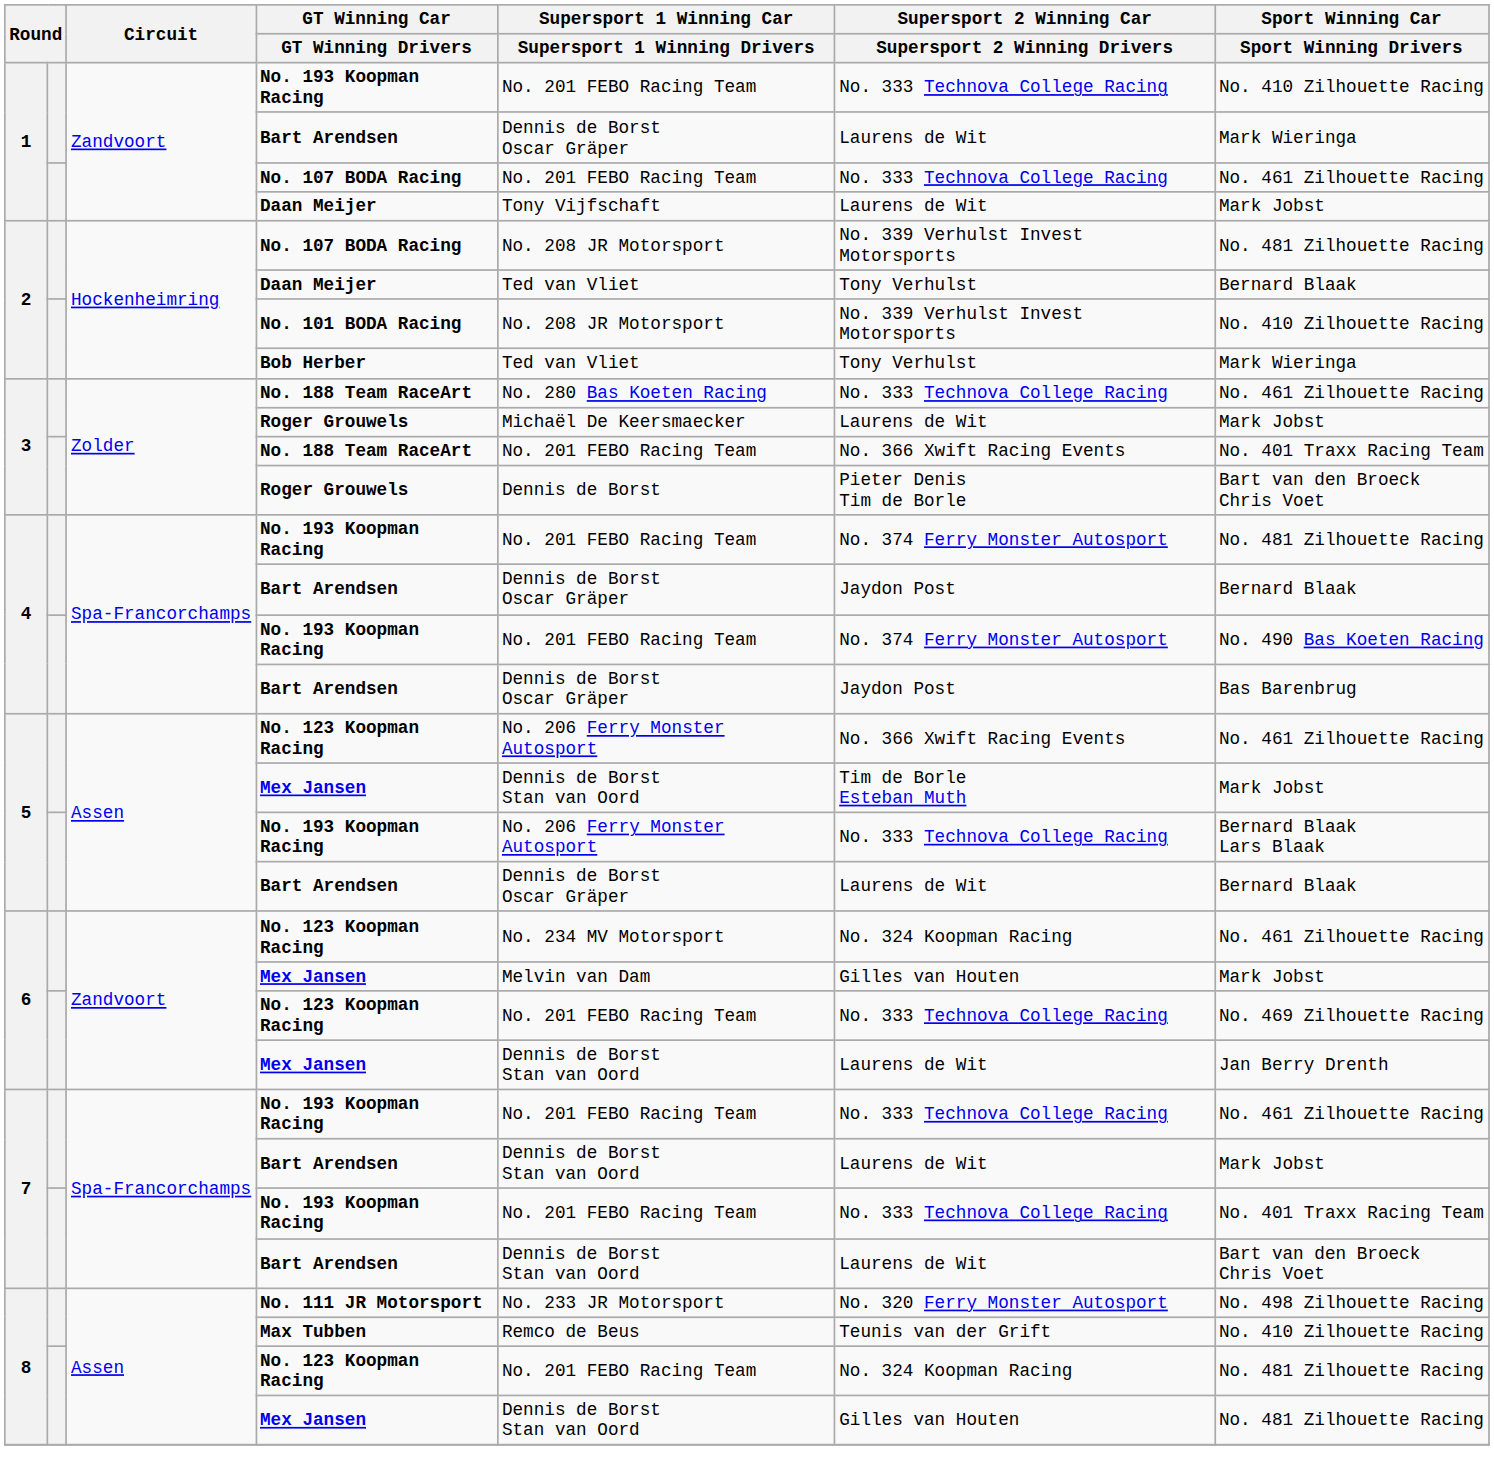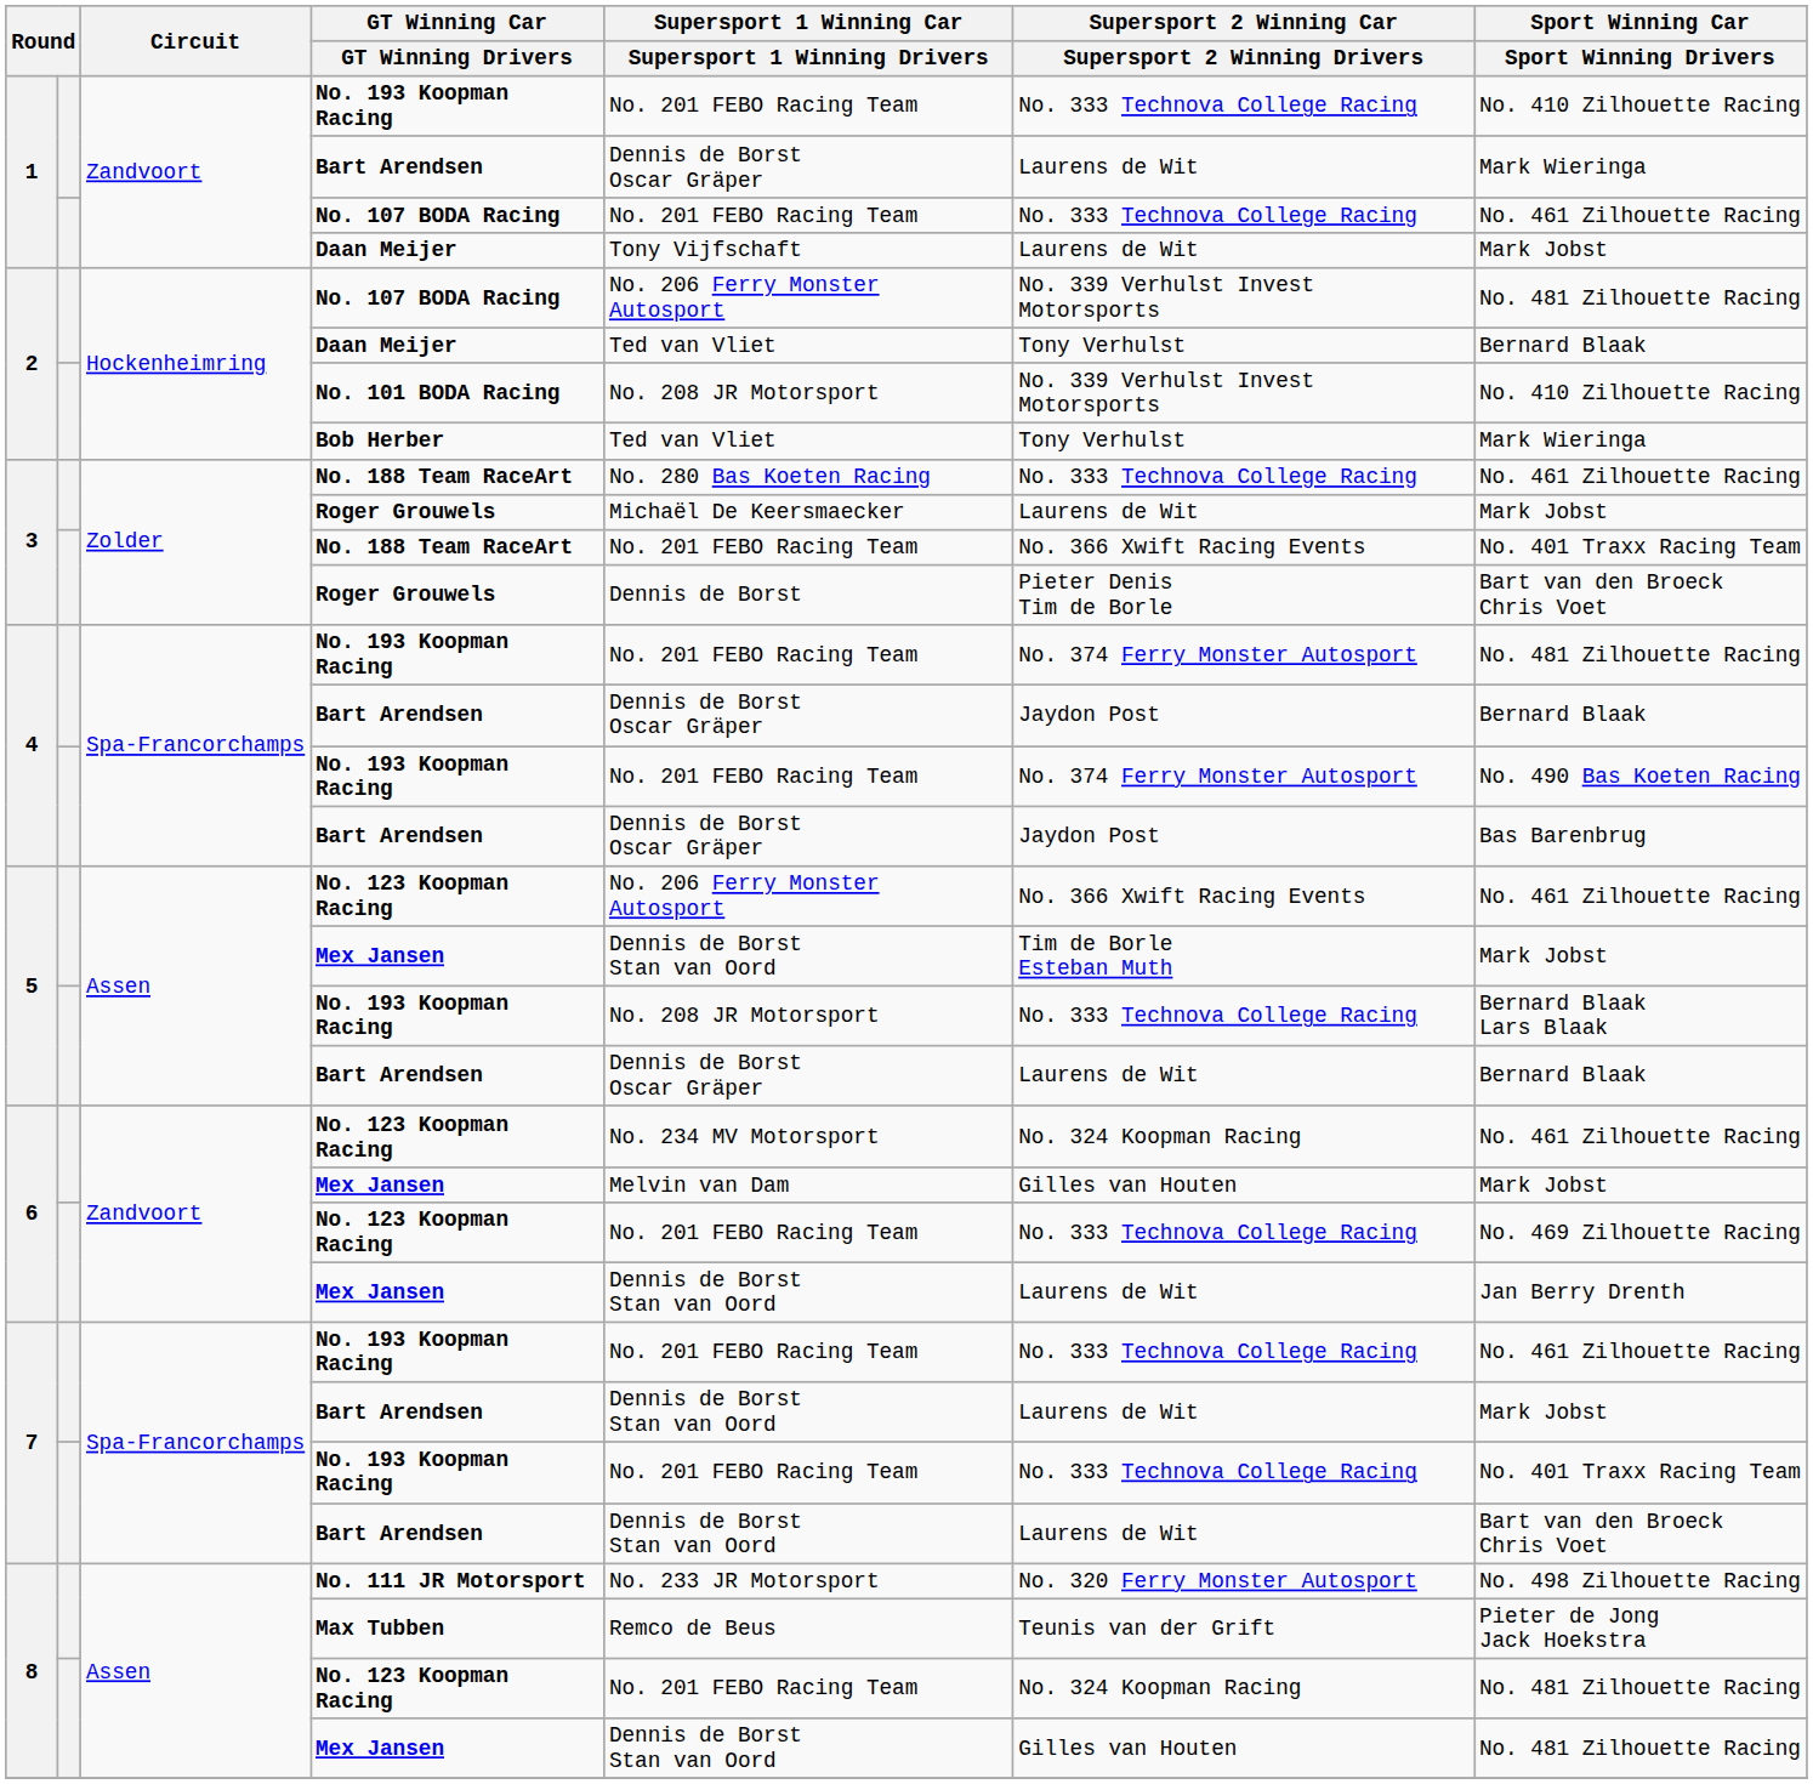 <table class="wikitable" style="font-size: 80%;">
 <tr>
 <th rowspan=2 colspan=2>Round</th>
 <th rowspan=2>Circuit</th>
 <th>GT Winning Car</th>
 <th>Supersport 1 Winning Car</th>
 <th>Supersport 2 Winning Car</th>
 <th>Sport Winning Car</th>
 </tr>
 <tr>
 <th>GT Winning Drivers</th>
 <th>Supersport 1 Winning Drivers</th>
 <th>Supersport 2 Winning Drivers</th>
 <th>Sport Winning Drivers</th>
 </tr>
 <tr>
 <th rowspan=4>1</th>
 <th rowspan=2></th>
 <td rowspan=4> <a href='#'>Zandvoort</a></td>
 <td><strong> No. 193 Koopman Racing</strong></td>
 <td> No. 201 FEBO Racing Team</td>
 <td> No. 333 <a href='#'>Technova College Racing</a></td>
 <td> No. 410 Zilhouette Racing</td>
 </tr>
 <tr>
 <td><strong> Bart Arendsen</strong></td>
 <td> Dennis de Borst<br> Oscar Gräper</td>
 <td> Laurens de Wit</td>
 <td> Mark Wieringa</td>
 </tr>
 <tr>
 <th rowspan=2></th>
 <td><strong> No. 107 BODA Racing</strong></td>
 <td> No. 201 FEBO Racing Team</td>
 <td> No. 333 <a href='#'>Technova College Racing</a></td>
 <td> No. 461 Zilhouette Racing</td>
 </tr>
 <tr>
 <td><strong> Daan Meijer</strong></td>
 <td> Tony Vijfschaft</td>
 <td> Laurens de Wit</td>
 <td> Mark Jobst</td>
 </tr>
 <tr>
 <th rowspan=4>2</th>
 <th rowspan=2></th>
 <td rowspan=4> <a href='#'>Hockenheimring</a></td>
 <td><strong> No. 107 BODA Racing</strong></td>
-<td> No. 208 JR Motorsport</td>
+<td> No. 206 <a href='#'>Ferry Monster Autosport</a></td>
 <td> No. 339 Verhulst Invest Motorsports</td>
 <td> No. 481 Zilhouette Racing</td>
 </tr>
 <tr>
 <td><strong> Daan Meijer</strong></td>
 <td> Ted van Vliet</td>
 <td> Tony Verhulst</td>
 <td> Bernard Blaak</td>
 </tr>
 <tr>
 <th rowspan=2></th>
 <td><strong> No. 101 BODA Racing</strong></td>
 <td> No. 208 JR Motorsport</td>
 <td> No. 339 Verhulst Invest Motorsports</td>
 <td> No. 410 Zilhouette Racing</td>
 </tr>
 <tr>
 <td><strong> Bob Herber</strong></td>
 <td> Ted van Vliet</td>
 <td> Tony Verhulst</td>
 <td> Mark Wieringa</td>
 </tr>
 <tr>
 <th rowspan=4>3</th>
 <th rowspan=2></th>
 <td rowspan=4> <a href='#'>Zolder</a></td>
 <td><strong> No. 188 Team RaceArt</strong></td>
 <td> No. 280 <a href='#'>Bas Koeten Racing</a></td>
 <td> No. 333 <a href='#'>Technova College Racing</a></td>
 <td> No. 461 Zilhouette Racing</td>
 </tr>
 <tr>
 <td><strong> Roger Grouwels</strong></td>
 <td> Michaël De Keersmaecker</td>
 <td> Laurens de Wit</td>
 <td> Mark Jobst</td>
 </tr>
 <tr>
 <th rowspan=2></th>
 <td><strong> No. 188 Team RaceArt</strong></td>
 <td> No. 201 FEBO Racing Team</td>
 <td> No. 366 Xwift Racing Events</td>
 <td> No. 401 Traxx Racing Team</td>
 </tr>
 <tr>
 <td><strong> Roger Grouwels</strong></td>
 <td> Dennis de Borst</td>
 <td> Pieter Denis<br> Tim de Borle</td>
 <td> Bart van den Broeck<br> Chris Voet</td>
 </tr>
 <tr>
 <th rowspan=4>4</th>
 <th rowspan=2></th>
 <td rowspan=4> <a href='#'>Spa-Francorchamps</a></td>
 <td><strong> No. 193 Koopman Racing</strong></td>
 <td> No. 201 FEBO Racing Team</td>
 <td> No. 374 <a href='#'>Ferry Monster Autosport</a></td>
 <td> No. 481 Zilhouette Racing</td>
 </tr>
 <tr>
 <td><strong> Bart Arendsen</strong></td>
 <td> Dennis de Borst<br> Oscar Gräper</td>
 <td> Jaydon Post</td>
 <td> Bernard Blaak</td>
 </tr>
 <tr>
 <th rowspan=2></th>
 <td><strong> No. 193 Koopman Racing</strong></td>
 <td> No. 201 FEBO Racing Team</td>
 <td> No. 374 <a href='#'>Ferry Monster Autosport</a></td>
 <td> No. 490 <a href='#'>Bas Koeten Racing</a></td>
 </tr>
 <tr>
 <td><strong> Bart Arendsen</strong></td>
 <td> Dennis de Borst<br> Oscar Gräper</td>
 <td> Jaydon Post</td>
 <td> Bas Barenbrug</td>
 </tr>
 <tr>
 <th rowspan=4>5</th>
 <th rowspan=2></th>
 <td rowspan=4> <a href='#'>Assen</a></td>
 <td><strong> No. 123 Koopman Racing</strong></td>
 <td> No. 206 <a href='#'>Ferry Monster Autosport</a></td>
 <td> No. 366 Xwift Racing Events</td>
 <td> No. 461 Zilhouette Racing</td>
 </tr>
 <tr>
 <td><strong> <a href='#'>Mex Jansen</a></strong></td>
 <td> Dennis de Borst<br> Stan van Oord</td>
 <td> Tim de Borle<br> <a href='#'>Esteban Muth</a></td>
 <td> Mark Jobst</td>
 </tr>
 <tr>
 <th rowspan=2></th>
 <td><strong> No. 193 Koopman Racing</strong></td>
-<td> No. 206 <a href='#'>Ferry Monster Autosport</a></td>
+<td> No. 208 JR Motorsport</td>
 <td> No. 333 <a href='#'>Technova College Racing</a></td>
 <td> Bernard Blaak<br> Lars Blaak</td>
 </tr>
 <tr>
 <td><strong> Bart Arendsen</strong></td>
 <td> Dennis de Borst<br> Oscar Gräper</td>
 <td> Laurens de Wit</td>
 <td> Bernard Blaak</td>
 </tr>
 <tr>
 <th rowspan=4>6</th>
 <th rowspan=2></th>
 <td rowspan=4> <a href='#'>Zandvoort</a></td>
 <td><strong> No. 123 Koopman Racing</strong></td>
 <td> No. 234 MV Motorsport</td>
 <td> No. 324 Koopman Racing</td>
 <td> No. 461 Zilhouette Racing</td>
 </tr>
 <tr>
 <td><strong> <a href='#'>Mex Jansen</a></strong></td>
 <td> Melvin van Dam</td>
 <td> Gilles van Houten</td>
 <td> Mark Jobst</td>
 </tr>
 <tr>
 <th rowspan=2></th>
 <td><strong> No. 123 Koopman Racing</strong></td>
 <td> No. 201 FEBO Racing Team</td>
 <td> No. 333 <a href='#'>Technova College Racing</a></td>
 <td> No. 469 Zilhouette Racing</td>
 </tr>
 <tr>
 <td><strong> <a href='#'>Mex Jansen</a></strong></td>
 <td> Dennis de Borst<br> Stan van Oord</td>
 <td> Laurens de Wit</td>
 <td> Jan Berry Drenth</td>
 </tr>
 <tr>
 <th rowspan=4>7</th>
 <th rowspan=2></th>
 <td rowspan=4> <a href='#'>Spa-Francorchamps</a></td>
 <td><strong> No. 193 Koopman Racing</strong></td>
 <td> No. 201 FEBO Racing Team</td>
 <td> No. 333 <a href='#'>Technova College Racing</a></td>
 <td> No. 461 Zilhouette Racing</td>
 </tr>
 <tr>
 <td><strong> Bart Arendsen</strong></td>
 <td> Dennis de Borst<br> Stan van Oord</td>
 <td> Laurens de Wit</td>
 <td> Mark Jobst</td>
 </tr>
 <tr>
 <th rowspan=2></th>
 <td><strong> No. 193 Koopman Racing</strong></td>
 <td> No. 201 FEBO Racing Team</td>
 <td> No. 333 <a href='#'>Technova College Racing</a></td>
 <td> No. 401 Traxx Racing Team</td>
 </tr>
 <tr>
 <td><strong> Bart Arendsen</strong></td>
 <td> Dennis de Borst<br> Stan van Oord</td>
 <td> Laurens de Wit</td>
 <td> Bart van den Broeck<br> Chris Voet</td>
 </tr>
 <tr>
 <th rowspan=4>8</th>
 <th rowspan=2></th>
 <td rowspan=4> <a href='#'>Assen</a></td>
 <td><strong> No. 111 JR Motorsport</strong></td>
 <td> No. 233 JR Motorsport</td>
 <td> No. 320 <a href='#'>Ferry Monster Autosport</a></td>
 <td> No. 498 Zilhouette Racing</td>
 </tr>
 <tr>
 <td><strong> Max Tubben</strong></td>
 <td> Remco de Beus</td>
 <td> Teunis van der Grift</td>
-<td> No. 410 Zilhouette Racing</td>
+<td> Pieter de Jong<br> Jack Hoekstra</td>
 </tr>
 <tr>
 <th rowspan=2></th>
 <td><strong> No. 123 Koopman Racing</strong></td>
 <td> No. 201 FEBO Racing Team</td>
 <td> No. 324 Koopman Racing</td>
 <td> No. 481 Zilhouette Racing</td>
 </tr>
 <tr>
 <td><strong> <a href='#'>Mex Jansen</a></strong></td>
 <td> Dennis de Borst<br> Stan van Oord</td>
 <td> Gilles van Houten</td>
 <td> No. 481 Zilhouette Racing</td>
 </tr>
 <tr>
 </tr>
 </table>
